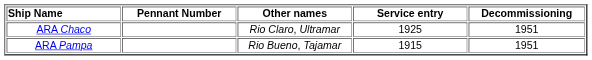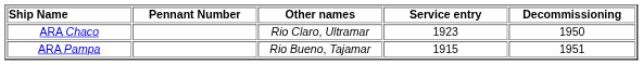 <table width="100%" border="2">
 <tr>
 <th width="16%" align="left">Ship Name</th>
 <th width="16%" align="center">Pennant Number</th>
 <th width="16%" align="center">Other names</th>
 <th width="16%" align="center">Service entry</th>
 <th width="16%" align="center">Decommissioning</th>
 </tr>
 <tr>
 <td align="center"><a href='#'>ARA <em>Chaco</em></a></td>
 <td align="center"></td>
 <td align="center"><em>Rio Claro</em>, <em>Ultramar</em></td>
-<td align="center">1925</td>
-<td align="center">1951 </td>
+<td align="center">1923</td>
+<td align="center">1950 </td>
 </tr>
 <tr>
 <td align="center"><a href='#'>ARA <em>Pampa</em></a></td>
 <td align="center"></td>
 <td align="center"><em>Rio Bueno</em>, <em>Tajamar</em></td>
 <td align="center">1915</td>
 <td align="center">1951 </td>
 </tr>
 </table>
